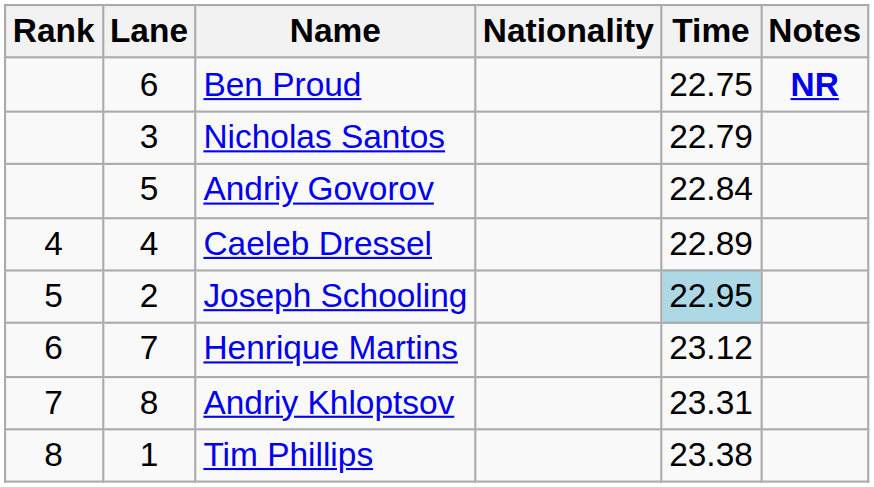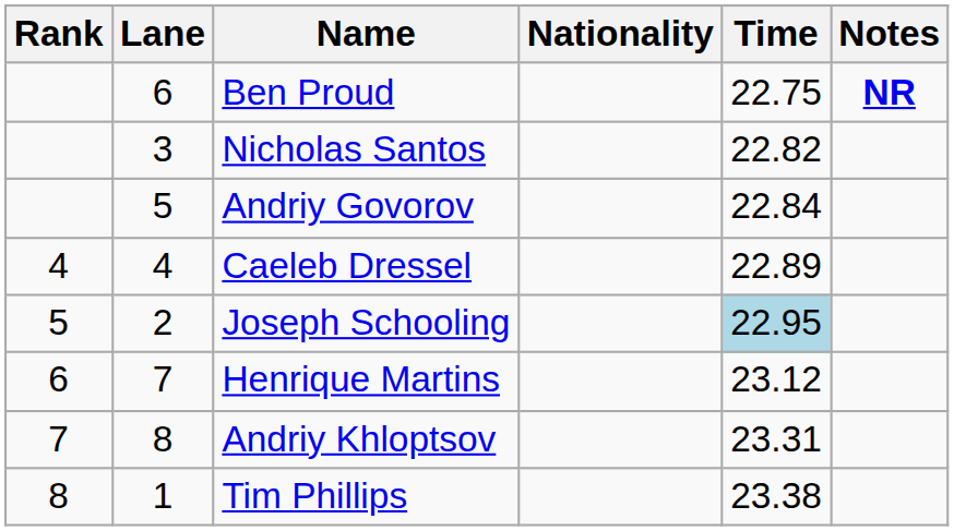 <table class="wikitable sortable" style="text-align:center">
 <tr>
 <th>Rank</th>
 <th>Lane</th>
 <th>Name</th>
 <th>Nationality</th>
 <th>Time</th>
 <th>Notes</th>
 </tr>
 <tr>
 <td></td>
 <td>6</td>
 <td align=left><a href='#'>Ben Proud</a></td>
 <td align=left></td>
 <td>22.75</td>
 <td><strong><a href='#'>NR</a></strong></td>
 </tr>
 <tr>
 <td></td>
 <td>3</td>
 <td align=left><a href='#'>Nicholas Santos</a></td>
 <td align=left></td>
-<td>22.79</td>
+<td>22.82</td>
 <td></td>
 </tr>
 <tr>
 <td></td>
 <td>5</td>
 <td align=left><a href='#'>Andriy Govorov</a></td>
 <td align=left></td>
 <td>22.84</td>
 <td></td>
 </tr>
 <tr>
 <td>4</td>
 <td>4</td>
 <td align=left><a href='#'>Caeleb Dressel</a></td>
 <td align=left></td>
 <td>22.89</td>
 <td></td>
 </tr>
 <tr>
 <td>5</td>
 <td>2</td>
 <td align=left><a href='#'>Joseph Schooling</a></td>
 <td align=left></td>
 <td style="background: lightblue;">22.95</td>
 <td></td>
 </tr>
 <tr>
 <td>6</td>
 <td>7</td>
 <td align=left><a href='#'>Henrique Martins</a></td>
 <td align=left></td>
 <td>23.12</td>
 <td></td>
 </tr>
 <tr>
 <td>7</td>
 <td>8</td>
 <td align=left><a href='#'>Andriy Khloptsov</a></td>
 <td align=left></td>
 <td>23.31</td>
 <td></td>
 </tr>
 <tr>
 <td>8</td>
 <td>1</td>
 <td align=left><a href='#'>Tim Phillips</a></td>
 <td align=left></td>
 <td>23.38</td>
 <td></td>
 </tr>
 </table>
